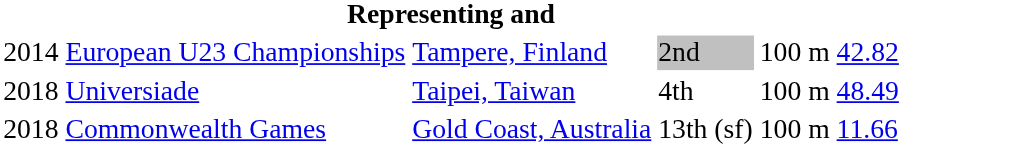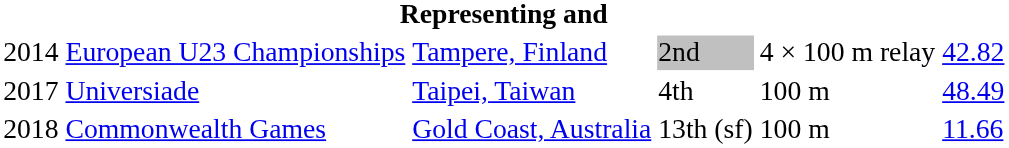 <table>
 <tr>
 <th colspan="6">Representing  and </th>
 </tr>
 <tr>
 <td>2014</td>
 <td><a href='#'>European U23 Championships</a></td>
 <td><a href='#'>Tampere, Finland</a></td>
 <td bgcolor=silver>2nd</td>
-<td>100 m</td>
+<td>4 × 100 m relay</td>
 <td><a href='#'>42.82</a></td>
 </tr>
 <tr>
-<td>2018</td>
+<td>2017</td>
 <td><a href='#'>Universiade</a></td>
 <td><a href='#'>Taipei, Taiwan</a></td>
 <td>4th</td>
 <td>100 m</td>
 <td><a href='#'>48.49</a></td>
 </tr>
 <tr>
 <td>2018</td>
 <td><a href='#'>Commonwealth Games</a></td>
 <td><a href='#'>Gold Coast, Australia</a></td>
 <td>13th (sf)</td>
 <td>100 m</td>
 <td><a href='#'>11.66</a></td>
 </tr>
 </table>
